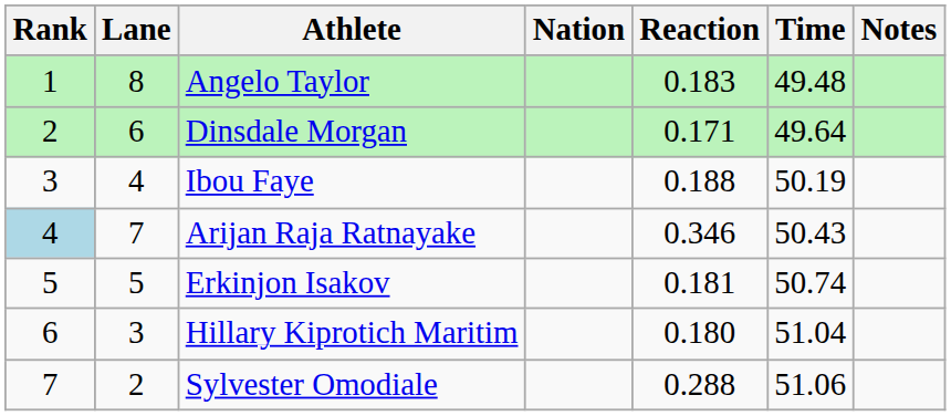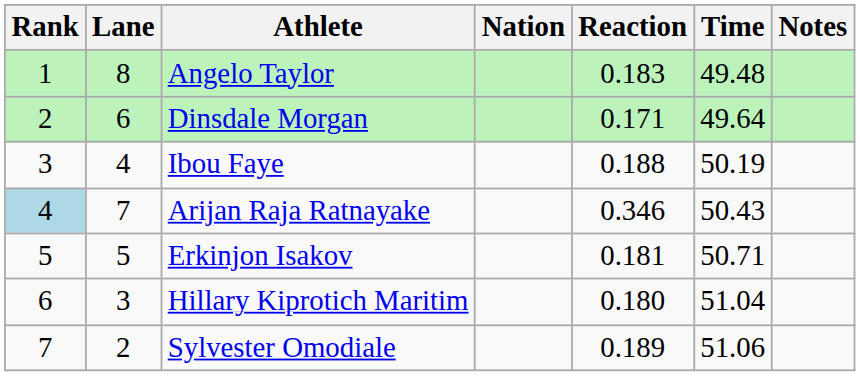 <table class="wikitable sortable" style="text-align:center">
 <tr>
 <th>Rank</th>
 <th>Lane</th>
 <th>Athlete</th>
 <th>Nation</th>
 <th>Reaction</th>
 <th>Time</th>
 <th>Notes</th>
 </tr>
 <tr bgcolor = "bbf3bb">
 <td>1</td>
 <td>8</td>
 <td align="left"><a href='#'>Angelo Taylor</a></td>
 <td align="left"></td>
 <td>0.183</td>
 <td>49.48</td>
 <td></td>
 </tr>
 <tr bgcolor = "bbf3bb">
 <td>2</td>
 <td>6</td>
 <td align="left"><a href='#'>Dinsdale Morgan</a></td>
 <td align="left"></td>
 <td>0.171</td>
 <td>49.64</td>
 <td></td>
 </tr>
 <tr>
 <td>3</td>
 <td>4</td>
 <td align="left"><a href='#'>Ibou Faye</a></td>
 <td align="left"></td>
 <td>0.188</td>
 <td>50.19</td>
 <td></td>
 </tr>
 <tr>
 <td style="background: lightblue;">4</td>
 <td>7</td>
 <td align="left"><a href='#'>Arijan Raja Ratnayake</a></td>
 <td align="left"></td>
 <td>0.346</td>
 <td>50.43</td>
 <td></td>
 </tr>
 <tr>
 <td>5</td>
 <td>5</td>
 <td align="left"><a href='#'>Erkinjon Isakov</a></td>
 <td align="left"></td>
 <td>0.181</td>
-<td>50.74</td>
+<td>50.71</td>
 <td></td>
 </tr>
 <tr>
 <td>6</td>
 <td>3</td>
 <td align="left"><a href='#'>Hillary Kiprotich Maritim</a></td>
 <td align="left"></td>
 <td>0.180</td>
 <td>51.04</td>
 <td></td>
 </tr>
 <tr>
 <td>7</td>
 <td>2</td>
 <td align="left"><a href='#'>Sylvester Omodiale</a></td>
 <td align="left"></td>
-<td>0.288</td>
+<td>0.189</td>
 <td>51.06</td>
 <td></td>
 </tr>
 </table>
